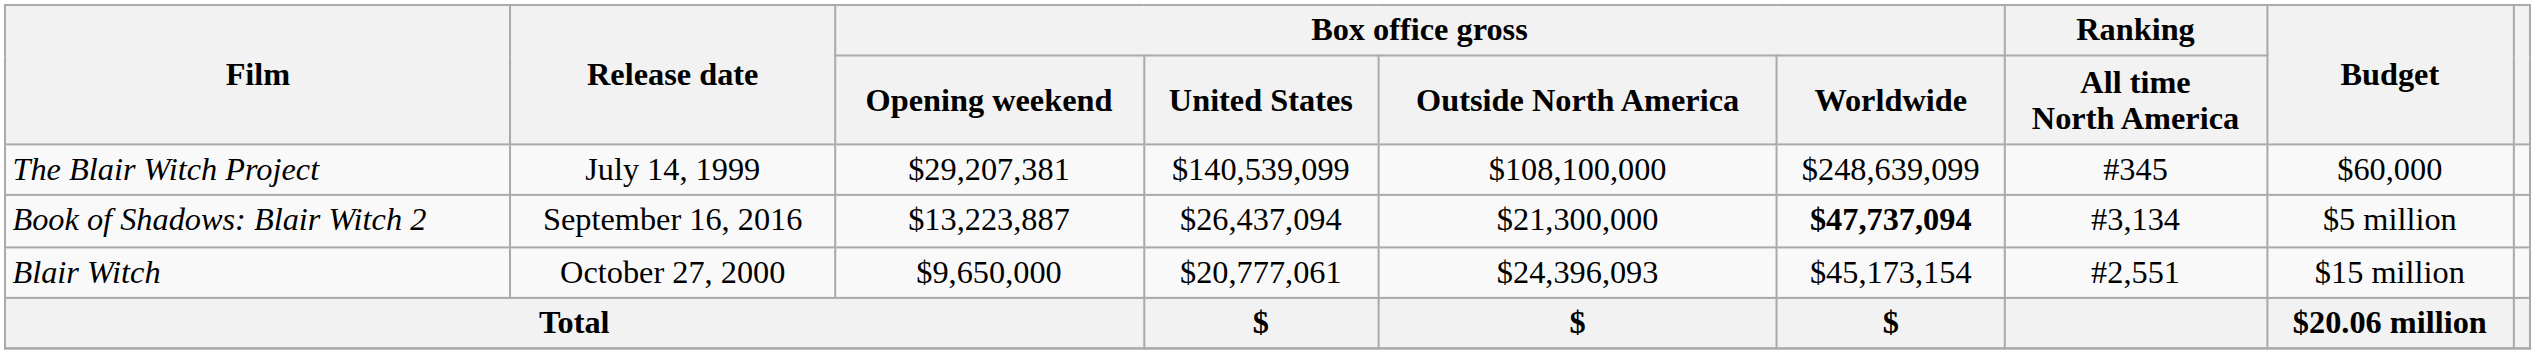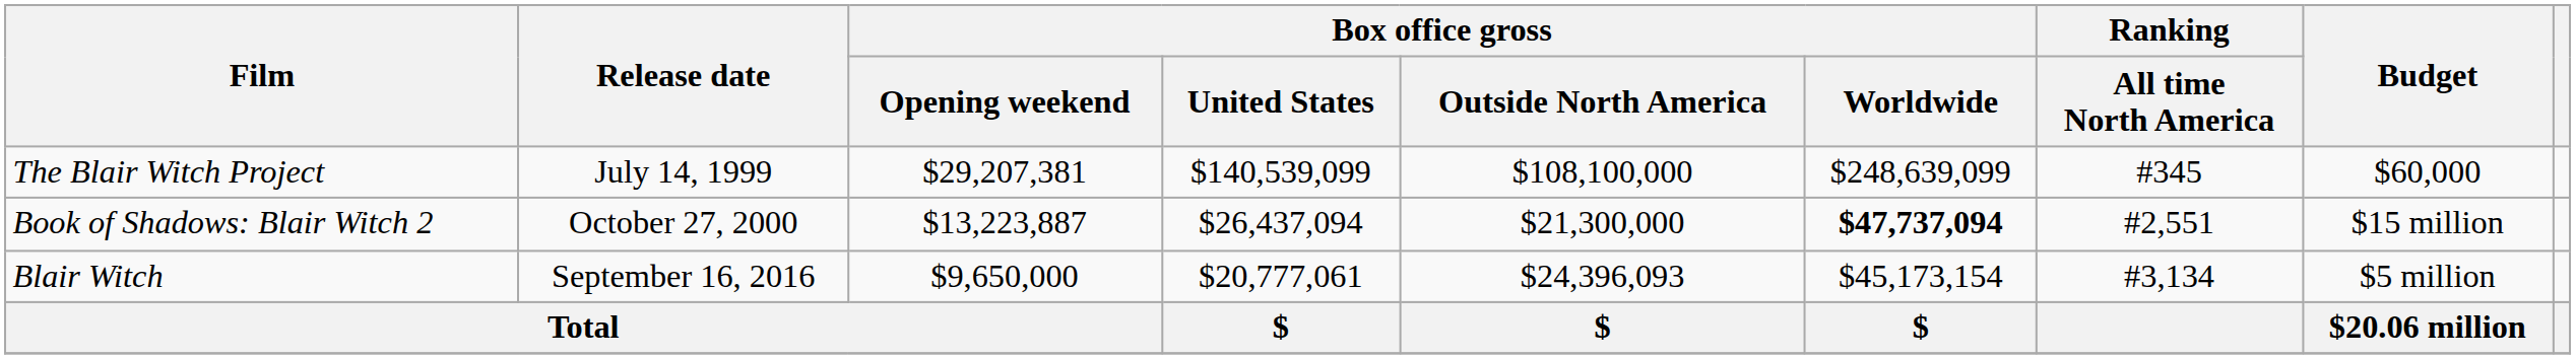 <table class="wikitable sortable" width=99% border="1" style="text-align: center">
 <tr>
 <th rowspan="2">Film</th>
 <th rowspan="2">Release date</th>
 <th colspan="4">Box office gross</th>
 <th colspan="1" text="wrap">Ranking</th>
 <th rowspan="2">Budget</th>
 <th rowspan="2"></th>
 </tr>
 <tr>
 <th>Opening weekend</th>
 <th>United States</th>
 <th>Outside North America</th>
 <th>Worldwide</th>
 <th>All time<br>North America</th>
 </tr>
 <tr>
 <td style="text-align:left;"><em>The Blair Witch Project</em></td>
 <td>July 14, 1999</td>
 <td>$29,207,381</td>
 <td>$140,539,099</td>
 <td>$108,100,000</td>
 <td>$248,639,099</td>
 <td>#345</td>
 <td>$60,000</td>
 <td></td>
 </tr>
 <tr>
 <td style="text-align:left;"><em>Book of Shadows: Blair Witch 2</em></td>
-<td>September 16, 2016</td>
+<td>October 27, 2000</td>
 <td>$13,223,887</td>
 <td>$26,437,094</td>
 <td>$21,300,000</td>
 <td><strong>$47,737,094</strong></td>
-<td>#3,134</td>
-<td>$5 million</td>
+<td>#2,551</td>
+<td>$15 million</td>
 <td></td>
 </tr>
 <tr>
 <td style="text-align:left;"><em>Blair Witch</em></td>
-<td>October 27, 2000</td>
+<td>September 16, 2016</td>
 <td>$9,650,000</td>
 <td>$20,777,061</td>
 <td>$24,396,093</td>
 <td>$45,173,154</td>
-<td>#2,551</td>
-<td>$15 million</td>
+<td>#3,134</td>
+<td>$5 million</td>
 <td></td>
 </tr>
 <tr>
 <th colspan="3">Total</th>
 <th>$</th>
 <th>$</th>
 <th>$</th>
 <th></th>
 <th>$20.06 million</th>
 <th></th>
 </tr>
 <tr>
 </tr>
 </table>
